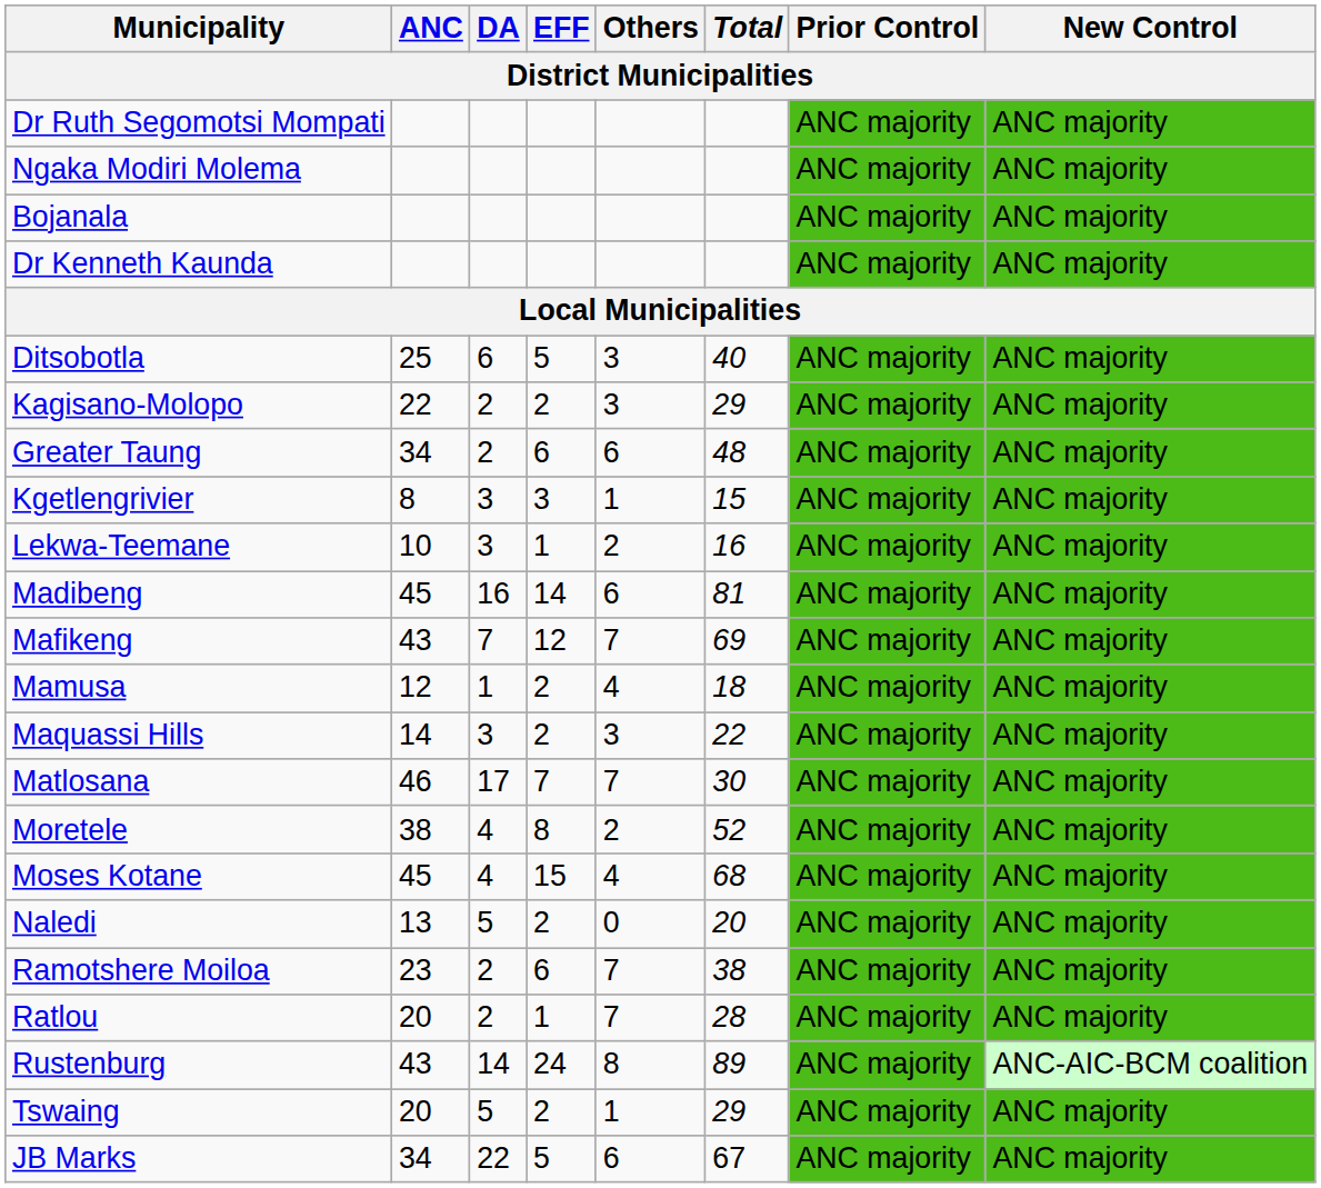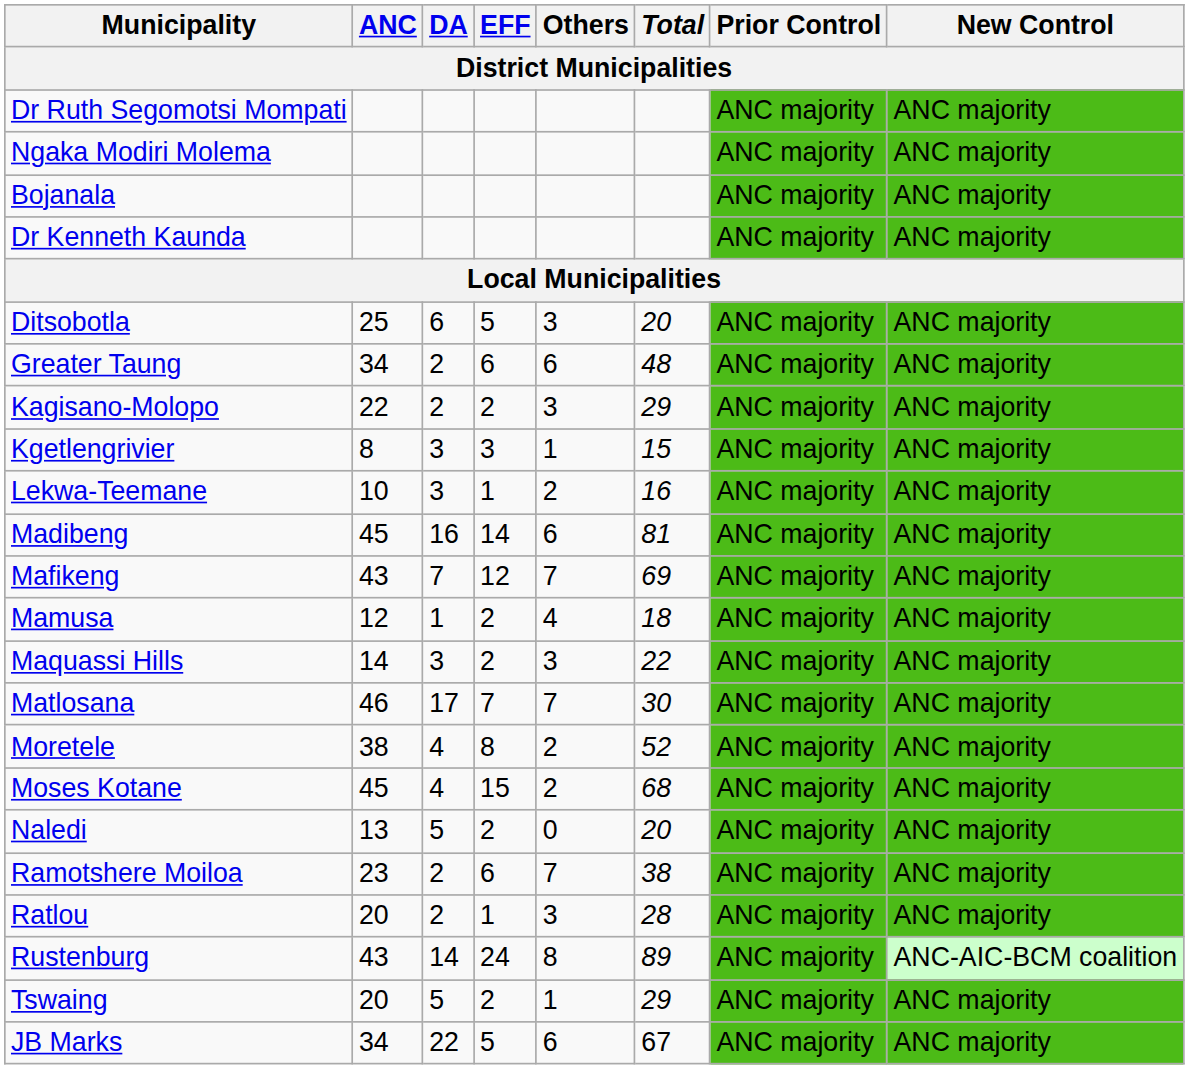 <table class="wikitable">
 <tr>
 <th>Municipality</th>
 <th><a href='#'>ANC</a></th>
 <th><a href='#'>DA</a></th>
 <th><a href='#'>EFF</a></th>
 <th>Others</th>
 <th><em>Total</em></th>
 <th>Prior Control</th>
 <th>New Control</th>
 </tr>
 <tr>
 <th colspan="8">District Municipalities </th>
 </tr>
 <tr>
 <td><a href='#'>Dr Ruth Segomotsi Mompati</a></td>
 <td></td>
 <td></td>
 <td></td>
 <td></td>
 <td></td>
 <td style="background:#4CBB17">ANC majority</td>
 <td style="background:#4CBB17">ANC majority</td>
 </tr>
 <tr>
 <td><a href='#'>Ngaka Modiri Molema</a></td>
 <td></td>
 <td></td>
 <td></td>
 <td></td>
 <td></td>
 <td style="background:#4CBB17">ANC majority</td>
 <td style="background:#4CBB17">ANC majority</td>
 </tr>
 <tr>
 <td><a href='#'>Bojanala</a></td>
 <td></td>
 <td></td>
 <td></td>
 <td></td>
 <td></td>
 <td style="background:#4CBB17">ANC majority</td>
 <td style="background:#4CBB17">ANC majority</td>
 </tr>
 <tr>
 <td><a href='#'>Dr Kenneth Kaunda</a></td>
 <td></td>
 <td></td>
 <td></td>
 <td></td>
 <td></td>
 <td style="background:#4CBB17">ANC majority</td>
 <td style="background:#4CBB17">ANC majority</td>
 </tr>
 <tr>
 <th colspan="8">Local Municipalities</th>
 </tr>
 <tr>
 <td><a href='#'>Ditsobotla</a></td>
 <td>25</td>
 <td>6</td>
 <td>5</td>
 <td>3</td>
-<td><em>40</em></td>
+<td><em>20</em></td>
+<td style="background:#4CBB17">ANC majority</td>
+<td style="background:#4CBB17">ANC majority</td>
+</tr>
+<tr>
+<td><a href='#'>Greater Taung</a></td>
+<td>34</td>
+<td>2</td>
+<td>6</td>
+<td>6</td>
+<td><em>48</em></td>
 <td style="background:#4CBB17">ANC majority</td>
 <td style="background:#4CBB17">ANC majority</td>
 </tr>
 <tr>
 <td><a href='#'>Kagisano-Molopo</a></td>
 <td>22</td>
 <td>2</td>
 <td>2</td>
 <td>3</td>
 <td><em>29</em></td>
-<td style="background:#4CBB17">ANC majority</td>
-<td style="background:#4CBB17">ANC majority</td>
-</tr>
-<tr>
-<td><a href='#'>Greater Taung</a></td>
-<td>34</td>
-<td>2</td>
-<td>6</td>
-<td>6</td>
-<td><em>48</em></td>
 <td style="background:#4CBB17">ANC majority</td>
 <td style="background:#4CBB17">ANC majority</td>
 </tr>
 <tr>
 <td><a href='#'>Kgetlengrivier</a></td>
 <td>8</td>
 <td>3</td>
 <td>3</td>
 <td>1</td>
 <td><em>15</em></td>
 <td style="background:#4CBB17">ANC majority</td>
 <td style="background:#4CBB17">ANC majority</td>
 </tr>
 <tr>
 <td><a href='#'>Lekwa-Teemane</a></td>
 <td>10</td>
 <td>3</td>
 <td>1</td>
 <td>2</td>
 <td><em>16</em></td>
 <td style="background:#4CBB17">ANC majority</td>
 <td style="background:#4CBB17">ANC majority</td>
 </tr>
 <tr>
 <td><a href='#'>Madibeng</a></td>
 <td>45</td>
 <td>16</td>
 <td>14</td>
 <td>6</td>
 <td><em>81</em></td>
 <td style="background:#4CBB17">ANC majority</td>
 <td style="background:#4CBB17">ANC majority</td>
 </tr>
 <tr>
 <td><a href='#'>Mafikeng</a></td>
 <td>43</td>
 <td>7</td>
 <td>12</td>
 <td>7</td>
 <td><em>69</em></td>
 <td style="background:#4CBB17">ANC majority</td>
 <td style="background:#4CBB17">ANC majority</td>
 </tr>
 <tr>
 <td><a href='#'>Mamusa</a></td>
 <td>12</td>
 <td>1</td>
 <td>2</td>
 <td>4</td>
 <td><em>18</em></td>
 <td style="background:#4CBB17">ANC majority</td>
 <td style="background:#4CBB17">ANC majority</td>
 </tr>
 <tr>
 <td><a href='#'>Maquassi Hills</a></td>
 <td>14</td>
 <td>3</td>
 <td>2</td>
 <td>3</td>
 <td><em>22</em></td>
 <td style="background:#4CBB17">ANC majority</td>
 <td style="background:#4CBB17">ANC majority</td>
 </tr>
 <tr>
 <td><a href='#'>Matlosana</a></td>
 <td>46</td>
 <td>17</td>
 <td>7</td>
 <td>7</td>
 <td><em>30</em></td>
 <td style="background:#4CBB17">ANC majority</td>
 <td style="background:#4CBB17">ANC majority</td>
 </tr>
 <tr>
 <td><a href='#'>Moretele</a></td>
 <td>38</td>
 <td>4</td>
 <td>8</td>
 <td>2</td>
 <td><em>52</em></td>
 <td style="background:#4CBB17">ANC majority</td>
 <td style="background:#4CBB17">ANC majority</td>
 </tr>
 <tr>
 <td><a href='#'>Moses Kotane</a></td>
 <td>45</td>
 <td>4</td>
 <td>15</td>
-<td>4</td>
+<td>2</td>
 <td><em>68</em></td>
 <td style="background:#4CBB17">ANC majority</td>
 <td style="background:#4CBB17">ANC majority</td>
 </tr>
 <tr>
 <td><a href='#'>Naledi</a></td>
 <td>13</td>
 <td>5</td>
 <td>2</td>
 <td>0</td>
 <td><em>20</em></td>
 <td style="background:#4CBB17">ANC majority</td>
 <td style="background:#4CBB17">ANC majority</td>
 </tr>
 <tr>
 <td><a href='#'>Ramotshere Moiloa</a></td>
 <td>23</td>
 <td>2</td>
 <td>6</td>
 <td>7</td>
 <td><em>38</em></td>
 <td style="background:#4CBB17">ANC majority</td>
 <td style="background:#4CBB17">ANC majority</td>
 </tr>
 <tr>
 <td><a href='#'>Ratlou</a></td>
 <td>20</td>
 <td>2</td>
 <td>1</td>
-<td>7</td>
+<td>3</td>
 <td><em>28</em></td>
 <td style="background:#4CBB17">ANC majority</td>
 <td style="background:#4CBB17">ANC majority</td>
 </tr>
 <tr>
 <td><a href='#'>Rustenburg</a></td>
 <td>43</td>
 <td>14</td>
 <td>24</td>
 <td>8</td>
 <td><em>89</em></td>
 <td style="background:#4CBB17">ANC majority</td>
 <td style="background:#cfc;">ANC-AIC-BCM coalition</td>
 </tr>
 <tr>
 <td><a href='#'>Tswaing</a></td>
 <td>20</td>
 <td>5</td>
 <td>2</td>
 <td>1</td>
 <td><em>29</em></td>
 <td style="background:#4CBB17">ANC majority</td>
 <td style="background:#4CBB17">ANC majority</td>
 </tr>
 <tr>
 <td><a href='#'>JB Marks</a></td>
 <td>34</td>
 <td>22</td>
 <td>5</td>
 <td>6</td>
 <td>67</td>
 <td style="background:#4CBB17">ANC majority</td>
 <td style="background:#4CBB17">ANC majority</td>
 </tr>
 </table>
